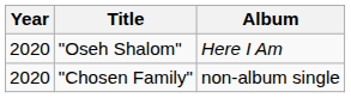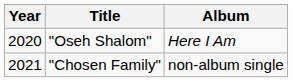 <table class="wikitable">
 <tr>
 <th>Year</th>
 <th>Title</th>
 <th>Album</th>
 </tr>
 <tr>
 <td>2020</td>
 <td>"Oseh Shalom"</td>
 <td><em>Here I Am</em></td>
 </tr>
 <tr>
-<td>2020</td>
+<td>2021</td>
 <td>"Chosen Family"</td>
 <td>non-album single</td>
 </tr>
 </table>
